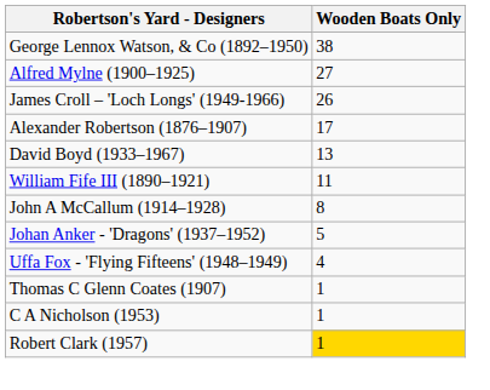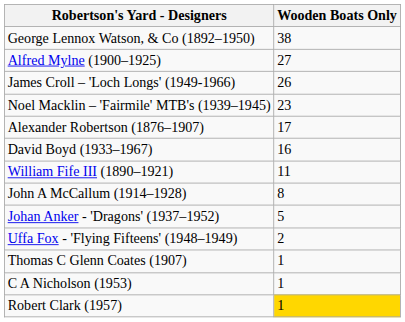 <table class="wikitable" border="1">
 <tr>
 <th>Robertson's Yard - Designers</th>
 <th>Wooden Boats Only</th>
 </tr>
 <tr>
 <td>George Lennox Watson, & Co (1892–1950)</td>
 <td>38</td>
 </tr>
 <tr>
 <td><a href='#'>Alfred Mylne</a> (1900–1925)</td>
 <td>27</td>
 </tr>
 <tr>
 <td>James Croll – 'Loch Longs' (1949-1966)</td>
 <td>26</td>
 </tr>
 <tr>
+<td>Noel Macklin – 'Fairmile' MTB's (1939–1945)</td>
+<td>23</td>
+</tr>
+<tr>
 <td>Alexander Robertson (1876–1907)</td>
 <td>17</td>
 </tr>
 <tr>
 <td>David Boyd (1933–1967)</td>
-<td>13</td>
+<td>16</td>
 </tr>
 <tr>
 <td><a href='#'>William Fife III</a> (1890–1921)</td>
 <td>11</td>
 </tr>
 <tr>
 <td>John A McCallum (1914–1928)</td>
 <td>8</td>
 </tr>
 <tr>
 <td><a href='#'>Johan Anker</a> - 'Dragons' (1937–1952)</td>
 <td>5</td>
 </tr>
 <tr>
 <td><a href='#'>Uffa Fox</a> - 'Flying Fifteens' (1948–1949)</td>
-<td>4</td>
+<td>2</td>
 </tr>
 <tr>
 <td>Thomas C Glenn Coates (1907)</td>
 <td>1</td>
 </tr>
 <tr>
 <td>C A Nicholson (1953)</td>
 <td>1</td>
 </tr>
 <tr>
 <td>Robert Clark (1957)</td>
 <td style="background: gold;">1</td>
 </tr>
 </table>
